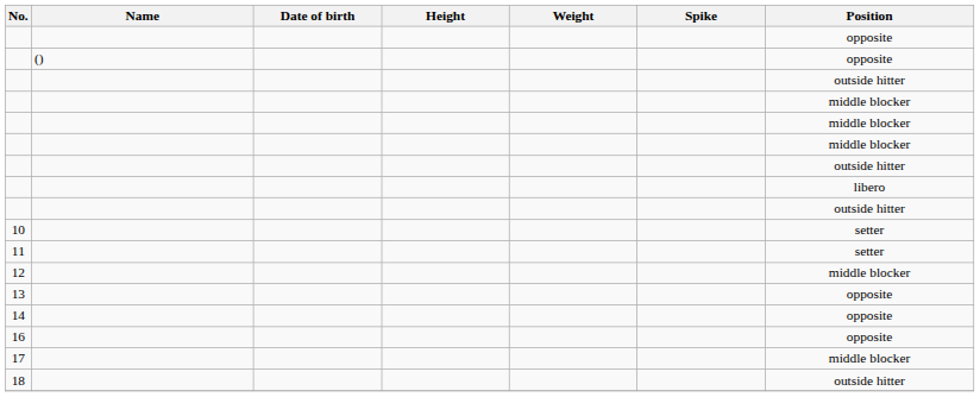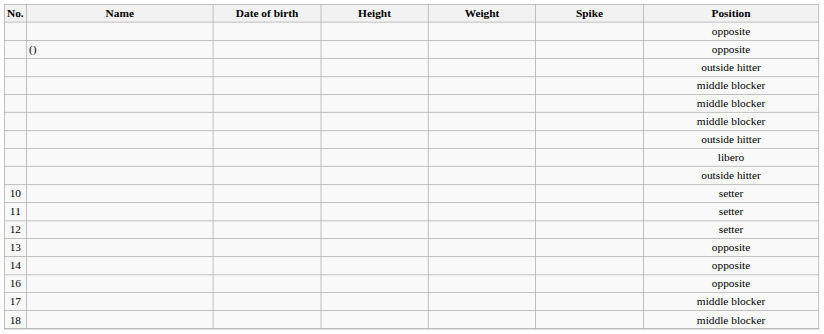 <table class="wikitable sortable" style="font-size:100%; text-align:center;">
 <tr>
 <th>No.</th>
 <th style="width:16em">Name</th>
 <th style="width:9em">Date of birth</th>
 <th style="width:9em">Height</th>
 <th style="width:9em">Weight</th>
 <th style="width:9em">Spike</th>
 <th style="width:15em">Position</th>
 </tr>
 <tr>
 <td></td>
 <td align=left> </td>
 <td align=right></td>
 <td></td>
 <td></td>
 <td></td>
 <td>opposite</td>
 </tr>
 <tr>
 <td></td>
 <td align=left>  ()</td>
 <td align=right></td>
 <td></td>
 <td></td>
 <td></td>
 <td>opposite</td>
 </tr>
 <tr>
 <td></td>
 <td align=left> </td>
 <td align=right></td>
 <td></td>
 <td></td>
 <td></td>
 <td>outside hitter</td>
 </tr>
 <tr>
 <td></td>
 <td align=left> </td>
 <td align=right></td>
 <td></td>
 <td></td>
 <td></td>
 <td>middle blocker</td>
 </tr>
 <tr>
 <td></td>
 <td align=left> </td>
 <td align=right></td>
 <td></td>
 <td></td>
 <td></td>
 <td>middle blocker</td>
 </tr>
 <tr>
 <td></td>
 <td align=left> </td>
 <td align=right></td>
 <td></td>
 <td></td>
 <td></td>
 <td>middle blocker</td>
 </tr>
 <tr>
 <td></td>
 <td align=left> </td>
 <td align=right></td>
 <td></td>
 <td></td>
 <td></td>
 <td>outside hitter</td>
 </tr>
 <tr>
 <td></td>
 <td align=left> </td>
 <td align=right></td>
 <td></td>
 <td></td>
 <td></td>
 <td>libero</td>
 </tr>
 <tr>
 <td></td>
 <td align=left> </td>
 <td align=right></td>
 <td></td>
 <td></td>
 <td></td>
 <td>outside hitter</td>
 </tr>
 <tr>
 <td>10</td>
 <td align=left> </td>
 <td align=right></td>
 <td></td>
 <td></td>
 <td></td>
 <td>setter</td>
 </tr>
 <tr>
 <td>11</td>
 <td align=left> </td>
 <td align=right></td>
 <td></td>
 <td></td>
 <td></td>
 <td>setter</td>
 </tr>
 <tr>
 <td>12</td>
 <td align=left> </td>
 <td align=right></td>
 <td></td>
 <td></td>
 <td></td>
-<td>middle blocker</td>
+<td>setter</td>
 </tr>
 <tr>
 <td>13</td>
 <td align=left> </td>
 <td align=right></td>
 <td></td>
 <td></td>
 <td></td>
 <td>opposite</td>
 </tr>
 <tr>
 <td>14</td>
 <td align=left> </td>
 <td align=right></td>
 <td></td>
 <td></td>
 <td></td>
 <td>opposite</td>
 </tr>
 <tr>
 <td>16</td>
 <td align=left> </td>
 <td align=right></td>
 <td></td>
 <td></td>
 <td></td>
 <td>opposite</td>
 </tr>
 <tr>
 <td>17</td>
 <td align=left> </td>
 <td align=right></td>
 <td></td>
 <td></td>
 <td></td>
 <td>middle blocker</td>
 </tr>
 <tr>
 <td>18</td>
 <td align=left> </td>
 <td align=right></td>
 <td></td>
 <td></td>
 <td></td>
-<td>outside hitter</td>
+<td>middle blocker</td>
 </tr>
 <tr>
 </tr>
 </table>
